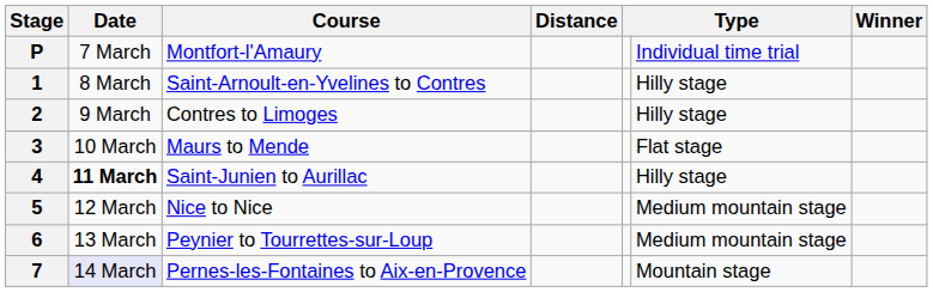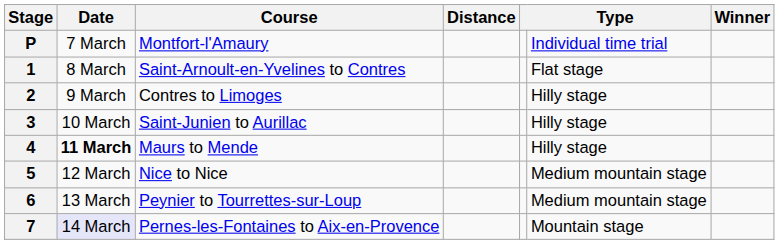 <table class="wikitable">
 <tr>
 <th scope="col">Stage</th>
 <th scope="col">Date</th>
 <th scope="col">Course</th>
 <th scope="col">Distance</th>
 <th scope="col" colspan="2">Type</th>
 <th scope=col>Winner</th>
 </tr>
 <tr>
 <th scope="row" style="text-align:center;">P</th>
 <td style="text-align:center;">7 March</td>
 <td><a href='#'>Montfort-l'Amaury</a></td>
 <td style="text-align:center;"></td>
 <td></td>
 <td><a href='#'>Individual time trial</a></td>
 <td></td>
 </tr>
 <tr>
 <th scope="row" style="text-align:center;">1</th>
 <td style="text-align:center;">8 March</td>
 <td><a href='#'>Saint-Arnoult-en-Yvelines</a> to <a href='#'>Contres</a></td>
 <td style="text-align:center;"></td>
 <td></td>
-<td>Hilly stage</td>
+<td>Flat stage</td>
 <td></td>
 </tr>
 <tr>
 <th scope="row" style="text-align:center;">2</th>
 <td style="text-align:center;">9 March</td>
 <td>Contres to <a href='#'>Limoges</a></td>
 <td style="text-align:center;"></td>
 <td></td>
 <td>Hilly stage</td>
 <td></td>
 </tr>
 <tr>
 <th scope="row" style="text-align:center;">3</th>
 <td style="text-align:center;">10 March</td>
-<td><a href='#'>Maurs</a> to <a href='#'>Mende</a></td>
+<td><a href='#'>Saint-Junien</a> to <a href='#'>Aurillac</a></td>
 <td style="text-align:center;"></td>
 <td></td>
-<td>Flat stage</td>
+<td>Hilly stage</td>
 <td></td>
 </tr>
 <tr>
 <th scope="row" style="text-align:center;">4</th>
 <td style="text-align:center;"><strong>11 March</strong></td>
-<td><a href='#'>Saint-Junien</a> to <a href='#'>Aurillac</a></td>
+<td><a href='#'>Maurs</a> to <a href='#'>Mende</a></td>
 <td style="text-align:center;"></td>
 <td></td>
 <td>Hilly stage</td>
 <td></td>
 </tr>
 <tr>
 <th scope="row" style="text-align:center;">5</th>
 <td style="text-align:center;">12 March</td>
 <td><a href='#'>Nice</a> to Nice</td>
 <td style="text-align:center;"></td>
 <td></td>
 <td>Medium mountain stage</td>
 <td></td>
 </tr>
 <tr>
 <th scope="row" style="text-align:center;">6</th>
 <td style="text-align:center;">13 March</td>
 <td><a href='#'>Peynier</a> to <a href='#'>Tourrettes-sur-Loup</a></td>
 <td style="text-align:center;"></td>
 <td></td>
 <td>Medium mountain stage</td>
 <td></td>
 </tr>
 <tr>
 <th scope="row" style="text-align:center;">7</th>
 <td style="background: lavender; text-align:center;">14 March</td>
 <td><a href='#'>Pernes-les-Fontaines</a> to <a href='#'>Aix-en-Provence</a></td>
 <td style="text-align:center;"></td>
 <td></td>
 <td>Mountain stage</td>
 <td></td>
 </tr>
 </table>
